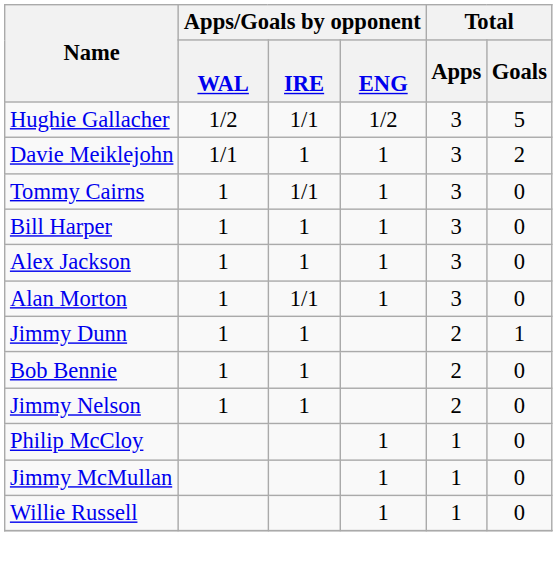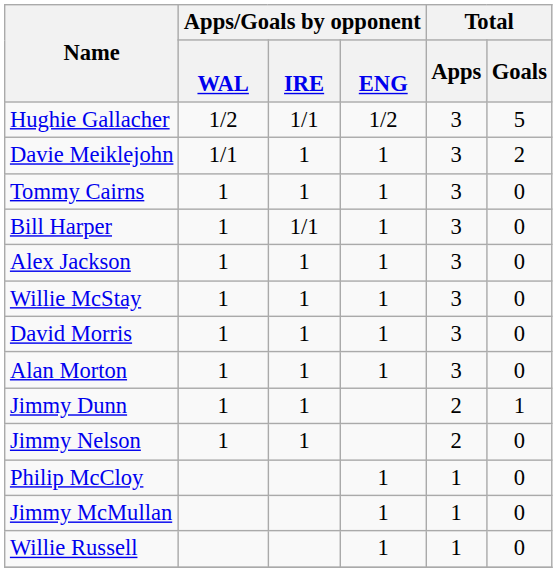 <table class="wikitable sortable" style="text-align: center;">
 <tr>
 <th rowspan=2>Name</th>
 <th colspan=3>Apps/Goals by opponent</th>
 <th colspan=2>Total</th>
 </tr>
 <tr>
 <th><br><a href='#'>WAL</a></th>
 <th><br><a href='#'>IRE</a></th>
 <th><br><a href='#'>ENG</a></th>
 <th>Apps</th>
 <th>Goals</th>
 </tr>
 <tr>
 <td align=left><a href='#'>Hughie Gallacher</a></td>
 <td>1/2</td>
 <td>1/1</td>
 <td>1/2</td>
 <td>3</td>
 <td>5</td>
 </tr>
 <tr>
 <td align=left><a href='#'>Davie Meiklejohn</a></td>
 <td>1/1</td>
 <td>1</td>
 <td>1</td>
 <td>3</td>
 <td>2</td>
 </tr>
 <tr>
 <td align=left><a href='#'>Tommy Cairns</a></td>
 <td>1</td>
-<td>1/1</td>
+<td>1</td>
 <td>1</td>
 <td>3</td>
 <td>0</td>
 </tr>
 <tr>
 <td align=left><a href='#'>Bill Harper</a></td>
 <td>1</td>
-<td>1</td>
+<td>1/1</td>
 <td>1</td>
 <td>3</td>
 <td>0</td>
 </tr>
 <tr>
 <td align=left><a href='#'>Alex Jackson</a></td>
 <td>1</td>
 <td>1</td>
 <td>1</td>
 <td>3</td>
 <td>0</td>
 </tr>
 <tr>
+<td align=left><a href='#'>Willie McStay</a></td>
+<td>1</td>
+<td>1</td>
+<td>1</td>
+<td>3</td>
+<td>0</td>
+</tr>
+<tr>
+<td align=left><a href='#'>David Morris</a></td>
+<td>1</td>
+<td>1</td>
+<td>1</td>
+<td>3</td>
+<td>0</td>
+</tr>
+<tr>
 <td align=left><a href='#'>Alan Morton</a></td>
 <td>1</td>
-<td>1/1</td>
+<td>1</td>
 <td>1</td>
 <td>3</td>
 <td>0</td>
 </tr>
 <tr>
 <td align=left><a href='#'>Jimmy Dunn</a></td>
 <td>1</td>
 <td>1</td>
 <td></td>
 <td>2</td>
 <td>1</td>
-</tr>
-<tr>
-<td align=left><a href='#'>Bob Bennie</a></td>
-<td>1</td>
-<td>1</td>
-<td></td>
-<td>2</td>
-<td>0</td>
 </tr>
 <tr>
 <td align=left><a href='#'>Jimmy Nelson</a></td>
 <td>1</td>
 <td>1</td>
 <td></td>
 <td>2</td>
 <td>0</td>
 </tr>
 <tr>
 <td align=left><a href='#'>Philip McCloy</a></td>
 <td></td>
 <td></td>
 <td>1</td>
 <td>1</td>
 <td>0</td>
 </tr>
 <tr>
 <td align=left><a href='#'>Jimmy McMullan</a></td>
 <td></td>
 <td></td>
 <td>1</td>
 <td>1</td>
 <td>0</td>
 </tr>
 <tr>
 <td align=left><a href='#'>Willie Russell</a></td>
 <td></td>
 <td></td>
 <td>1</td>
 <td>1</td>
 <td>0</td>
 </tr>
 <tr>
 </tr>
 </table>
